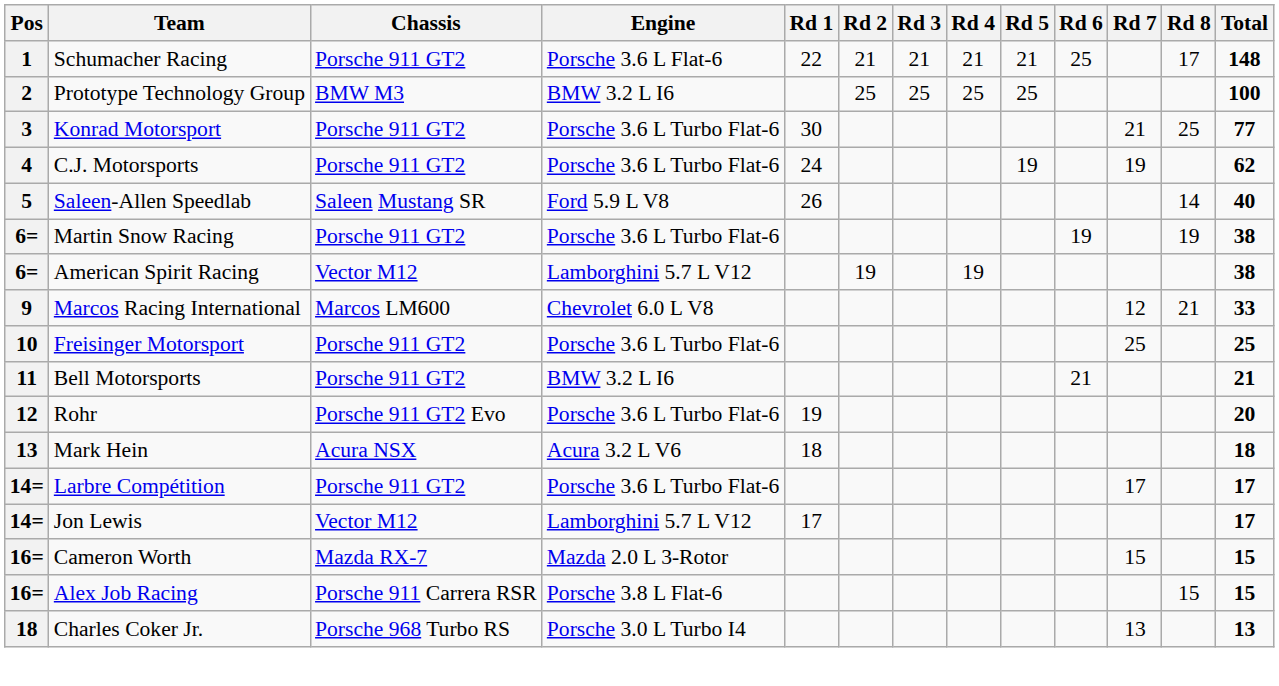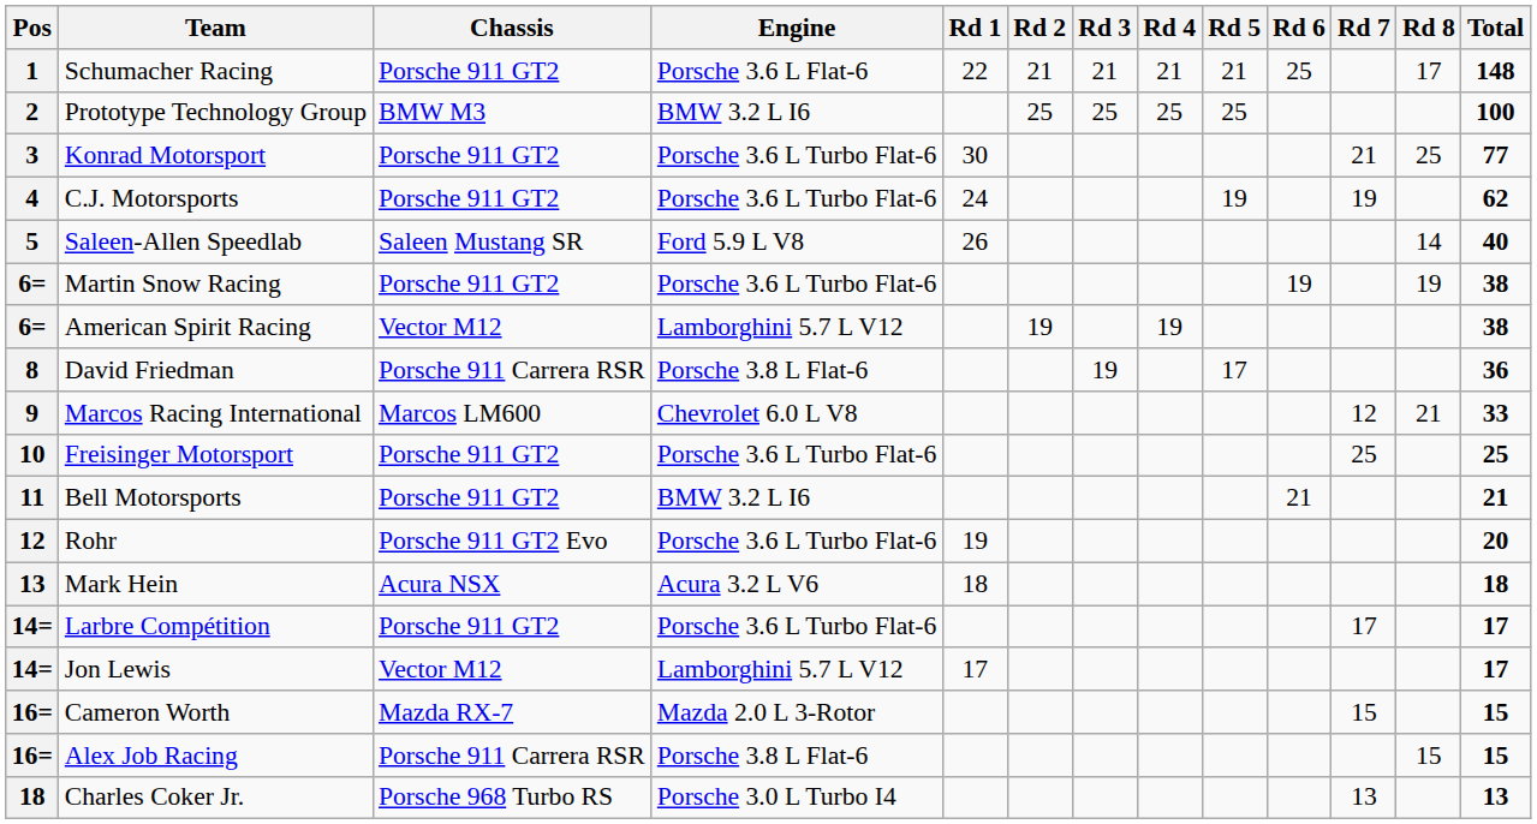 <table class="wikitable" style="font-size: 90%;">
 <tr>
 <th>Pos</th>
 <th>Team</th>
 <th>Chassis</th>
 <th>Engine</th>
 <th>Rd 1</th>
 <th>Rd 2</th>
 <th>Rd 3</th>
 <th>Rd 4</th>
 <th>Rd 5</th>
 <th>Rd 6</th>
 <th>Rd 7</th>
 <th>Rd 8</th>
 <th>Total</th>
 </tr>
 <tr>
 <th>1</th>
 <td> Schumacher Racing</td>
 <td><a href='#'>Porsche 911 GT2</a></td>
 <td><a href='#'>Porsche</a> 3.6 L Flat-6</td>
 <td align="center">22</td>
 <td align="center">21</td>
 <td align="center">21</td>
 <td align="center">21</td>
 <td align="center">21</td>
 <td align="center">25</td>
 <td></td>
 <td align="center">17</td>
 <td align="center"><strong>148</strong></td>
 </tr>
 <tr>
 <th>2</th>
 <td> Prototype Technology Group</td>
 <td><a href='#'>BMW M3</a></td>
 <td><a href='#'>BMW</a> 3.2 L I6</td>
 <td></td>
 <td align="center">25</td>
 <td align="center">25</td>
 <td align="center">25</td>
 <td align="center">25</td>
 <td></td>
 <td></td>
 <td></td>
 <td align="center"><strong>100</strong></td>
 </tr>
 <tr>
 <th>3</th>
 <td> <a href='#'>Konrad Motorsport</a></td>
 <td><a href='#'>Porsche 911 GT2</a></td>
 <td><a href='#'>Porsche</a> 3.6 L Turbo Flat-6</td>
 <td align="center">30</td>
 <td></td>
 <td></td>
 <td></td>
 <td></td>
 <td></td>
 <td align="center">21</td>
 <td align="center">25</td>
 <td align="center"><strong>77</strong></td>
 </tr>
 <tr>
 <th>4</th>
 <td> C.J. Motorsports</td>
 <td><a href='#'>Porsche 911 GT2</a></td>
 <td><a href='#'>Porsche</a> 3.6 L Turbo Flat-6</td>
 <td align="center">24</td>
 <td></td>
 <td></td>
 <td></td>
 <td align="center">19</td>
 <td></td>
 <td align="center">19</td>
 <td></td>
 <td align="center"><strong>62</strong></td>
 </tr>
 <tr>
 <th>5</th>
 <td> <a href='#'>Saleen</a>-Allen Speedlab</td>
 <td><a href='#'>Saleen</a> <a href='#'>Mustang</a> SR</td>
 <td><a href='#'>Ford</a> 5.9 L V8</td>
 <td align="center">26</td>
 <td></td>
 <td></td>
 <td></td>
 <td></td>
 <td></td>
 <td></td>
 <td align="center">14</td>
 <td align="center"><strong>40</strong></td>
 </tr>
 <tr>
 <th>6=</th>
 <td> Martin Snow Racing</td>
 <td><a href='#'>Porsche 911 GT2</a></td>
 <td><a href='#'>Porsche</a> 3.6 L Turbo Flat-6</td>
 <td></td>
 <td></td>
 <td></td>
 <td></td>
 <td></td>
 <td align="center">19</td>
 <td></td>
 <td align="center">19</td>
 <td align="center"><strong>38</strong></td>
 </tr>
 <tr>
 <th>6=</th>
 <td> American Spirit Racing</td>
 <td><a href='#'>Vector M12</a></td>
 <td><a href='#'>Lamborghini</a> 5.7 L V12</td>
 <td></td>
 <td align="center">19</td>
 <td></td>
 <td align="center">19</td>
 <td></td>
 <td></td>
 <td></td>
 <td></td>
 <td align="center"><strong>38</strong></td>
+</tr>
+<tr>
+<th>8</th>
+<td> David Friedman</td>
+<td><a href='#'>Porsche 911</a> Carrera RSR</td>
+<td><a href='#'>Porsche</a> 3.8 L Flat-6</td>
+<td></td>
+<td></td>
+<td align="center">19</td>
+<td></td>
+<td align="center">17</td>
+<td></td>
+<td></td>
+<td></td>
+<td align="center"><strong>36</strong></td>
 </tr>
 <tr>
 <th>9</th>
 <td> <a href='#'>Marcos</a> Racing International</td>
 <td><a href='#'>Marcos</a> LM600</td>
 <td><a href='#'>Chevrolet</a> 6.0 L V8</td>
 <td></td>
 <td></td>
 <td></td>
 <td></td>
 <td></td>
 <td></td>
 <td align="center">12</td>
 <td align="center">21</td>
 <td align="center"><strong>33</strong></td>
 </tr>
 <tr>
 <th>10</th>
 <td> <a href='#'>Freisinger Motorsport</a></td>
 <td><a href='#'>Porsche 911 GT2</a></td>
 <td><a href='#'>Porsche</a> 3.6 L Turbo Flat-6</td>
 <td></td>
 <td></td>
 <td></td>
 <td></td>
 <td></td>
 <td></td>
 <td align="center">25</td>
 <td></td>
 <td align="center"><strong>25</strong></td>
 </tr>
 <tr>
 <th>11</th>
 <td> Bell Motorsports</td>
 <td><a href='#'>Porsche 911 GT2</a></td>
 <td><a href='#'>BMW</a> 3.2 L I6</td>
 <td></td>
 <td></td>
 <td></td>
 <td></td>
 <td></td>
 <td align="center">21</td>
 <td></td>
 <td></td>
 <td align="center"><strong>21</strong></td>
 </tr>
 <tr>
 <th>12</th>
 <td> Rohr</td>
 <td><a href='#'>Porsche 911 GT2</a> Evo</td>
 <td><a href='#'>Porsche</a> 3.6 L Turbo Flat-6</td>
 <td align="center">19</td>
 <td></td>
 <td></td>
 <td></td>
 <td></td>
 <td></td>
 <td></td>
 <td></td>
 <td align="center"><strong>20</strong></td>
 </tr>
 <tr>
 <th>13</th>
 <td> Mark Hein</td>
 <td><a href='#'>Acura NSX</a></td>
 <td><a href='#'>Acura</a> 3.2 L V6</td>
 <td align="center">18</td>
 <td></td>
 <td></td>
 <td></td>
 <td></td>
 <td></td>
 <td></td>
 <td></td>
 <td align="center"><strong>18</strong></td>
 </tr>
 <tr>
 <th>14=</th>
 <td> <a href='#'>Larbre Compétition</a></td>
 <td><a href='#'>Porsche 911 GT2</a></td>
 <td><a href='#'>Porsche</a> 3.6 L Turbo Flat-6</td>
 <td></td>
 <td></td>
 <td></td>
 <td></td>
 <td></td>
 <td></td>
 <td align="center">17</td>
 <td></td>
 <td align="center"><strong>17</strong></td>
 </tr>
 <tr>
 <th>14=</th>
 <td> Jon Lewis</td>
 <td><a href='#'>Vector M12</a></td>
 <td><a href='#'>Lamborghini</a> 5.7 L V12</td>
 <td align="center">17</td>
 <td></td>
 <td></td>
 <td></td>
 <td></td>
 <td></td>
 <td></td>
 <td></td>
 <td align="center"><strong>17</strong></td>
 </tr>
 <tr>
 <th>16=</th>
 <td> Cameron Worth</td>
 <td><a href='#'>Mazda RX-7</a></td>
 <td><a href='#'>Mazda</a> 2.0 L 3-Rotor</td>
 <td></td>
 <td></td>
 <td></td>
 <td></td>
 <td></td>
 <td></td>
 <td align="center">15</td>
 <td></td>
 <td align="center"><strong>15</strong></td>
 </tr>
 <tr>
 <th>16=</th>
 <td> <a href='#'>Alex Job Racing</a></td>
 <td><a href='#'>Porsche 911</a> Carrera RSR</td>
 <td><a href='#'>Porsche</a> 3.8 L Flat-6</td>
 <td></td>
 <td></td>
 <td></td>
 <td></td>
 <td></td>
 <td></td>
 <td></td>
 <td align="center">15</td>
 <td align="center"><strong>15</strong></td>
 </tr>
 <tr>
 <th>18</th>
 <td> Charles Coker Jr.</td>
 <td><a href='#'>Porsche 968</a> Turbo RS</td>
 <td><a href='#'>Porsche</a> 3.0 L Turbo I4</td>
 <td></td>
 <td></td>
 <td></td>
 <td></td>
 <td></td>
 <td></td>
 <td align="center">13</td>
 <td></td>
 <td align="center"><strong>13</strong></td>
 </tr>
 </table>
